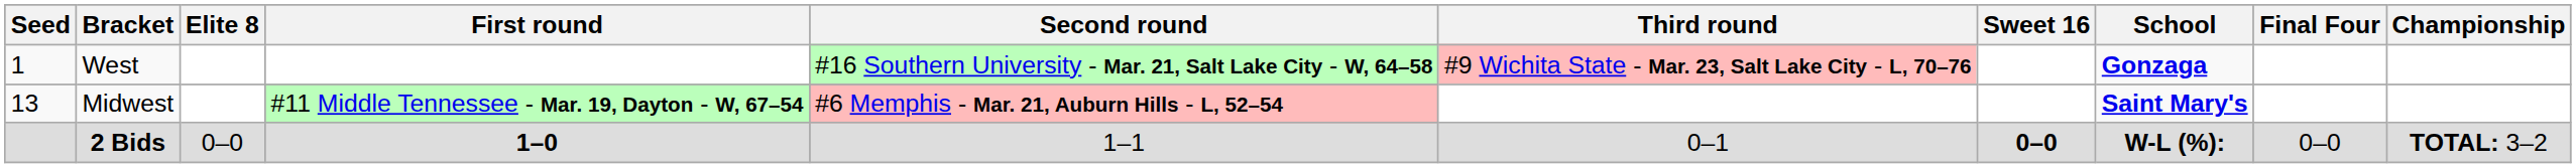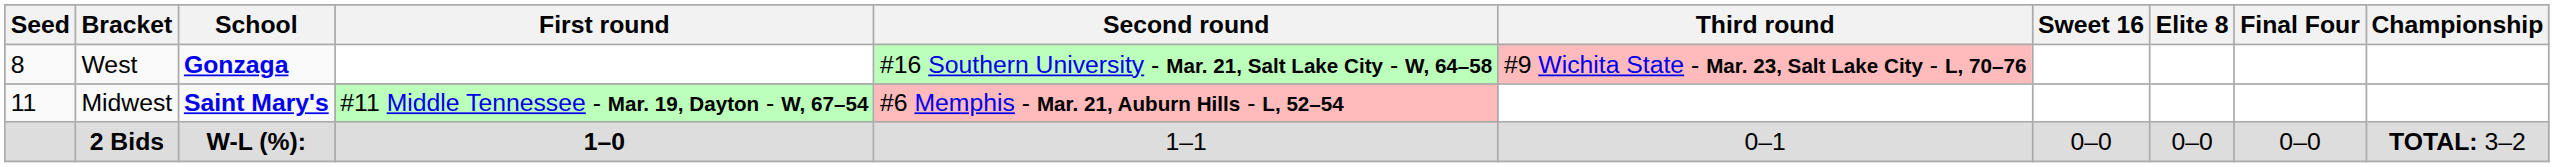 <table class="sortable wikitable" style="white-space:nowrap; font-size:90%;">
 <tr>
 <th>Seed</th>
 <th>Bracket</th>
-<th>Elite 8</th>
+<th>School</th>
 <th>First round</th>
 <th>Second round</th>
 <th>Third round</th>
 <th>Sweet 16</th>
-<th>School</th>
+<th>Elite 8</th>
 <th>Final Four</th>
 <th>Championship</th>
 </tr>
 <tr>
-<td>1</td>
+<td>8</td>
 <td>West</td>
-<td style="background:#fff;"></td>
+<td><strong><a href='#'>Gonzaga</a></strong></td>
 <td style="background:#fff;"></td>
 <td style="background:#bfb;">#16 <a href='#'>Southern University</a> - <strong><small>Mar. 21, Salt Lake City</small></strong> - <strong><small>W, 64–58</small></strong></td>
 <td style="background:#fbb;">#9 <a href='#'>Wichita State</a> - <strong><small>Mar. 23, Salt Lake City</small></strong> - <strong><small>L, 70–76</small></strong></td>
 <td style="background:#fff;"></td>
-<td><strong><a href='#'>Gonzaga</a></strong></td>
+<td style="background:#fff;"></td>
 <td style="background:#fff;"></td>
 <td style="background:#fff;"></td>
 </tr>
 <tr>
-<td>13</td>
+<td>11</td>
 <td>Midwest</td>
-<td style="background:#fff;"></td>
+<td><strong><a href='#'>Saint Mary's</a></strong></td>
 <td style="background:#bfb;">#11 <a href='#'>Middle Tennessee</a> - <strong><small>Mar. 19, Dayton</small></strong> - <strong><small>W, 67–54</small></strong></td>
 <td style="background:#fbb;">#6 <a href='#'>Memphis</a> - <strong><small>Mar. 21, Auburn Hills</small></strong> - <strong><small>L, 52–54</small></strong></td>
 <td style="background:#fff;"></td>
 <td style="background:#fff;"></td>
-<td><strong><a href='#'>Saint Mary's</a></strong></td>
+<td style="background:#fff;"></td>
 <td style="background:#fff;"></td>
 <td style="background:#fff;"></td>
 </tr>
 <tr class="sortbottom"  style="text-align:center; background:#ddd;">
 <td></td>
 <td><strong>2 Bids</strong></td>
-<td>0–0 </td>
+<td><strong>W-L (%):</strong></td>
 <td><strong>1–0 </strong></td>
 <td>1–1 </td>
 <td>0–1 </td>
-<td><strong>0–0 </strong></td>
-<td><strong>W-L (%):</strong></td>
+<td>0–0 </td>
+<td>0–0 </td>
 <td>0–0 </td>
 <td><strong>TOTAL:</strong> 3–2 </td>
 </tr>
 </table>
